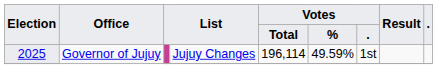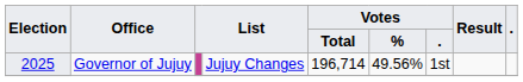 <table class="wikitable" style="font-size:90%; text-align:center;">
 <tr>
 <th style="background-color:#EAECF0;" rowspan=2>Election</th>
 <th style="background-color:#EAECF0;" rowspan=2>Office</th>
 <th style="background-color:#EAECF0;" colspan=2 rowspan=2>List</th>
 <th style="background-color:#EAECF0;" colspan=3>Votes</th>
 <th style="background-color:#EAECF0;" rowspan=2>Result</th>
 <th style="background-color:#EAECF0;" rowspan=2>.</th>
 </tr>
 <tr>
 <th style="background-color:#EAECF0;">Total</th>
 <th style="background-color:#EAECF0;">%</th>
 <th style="background-color:#EAECF0;">.</th>
 </tr>
 <tr>
 <td style="background-color:#EAECF0;"><a href='#'>2025</a></td>
 <td rowspan="2"><a href='#'>Governor of Jujuy</a></td>
 <td style="background-color:#C54093;"></td>
 <td><a href='#'>Jujuy Changes</a></td>
-<td>196,114</td>
-<td>49.59%</td>
+<td>196,714</td>
+<td>49.56%</td>
 <td>1st</td>
 <td></td>
 <td></td>
 </tr>
 <tr>
 </tr>
 </table>
